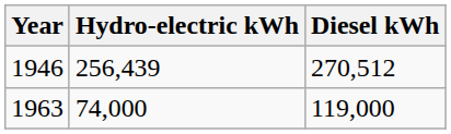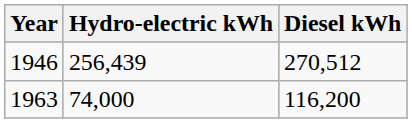 <table class="wikitable">
 <tr>
 <th>Year</th>
 <th>Hydro-electric kWh</th>
 <th>Diesel kWh</th>
 </tr>
 <tr>
 <td>1946</td>
 <td>256,439</td>
 <td>270,512</td>
 </tr>
 <tr>
 <td>1963</td>
 <td>74,000</td>
-<td>119,000</td>
+<td>116,200</td>
 </tr>
 </table>
